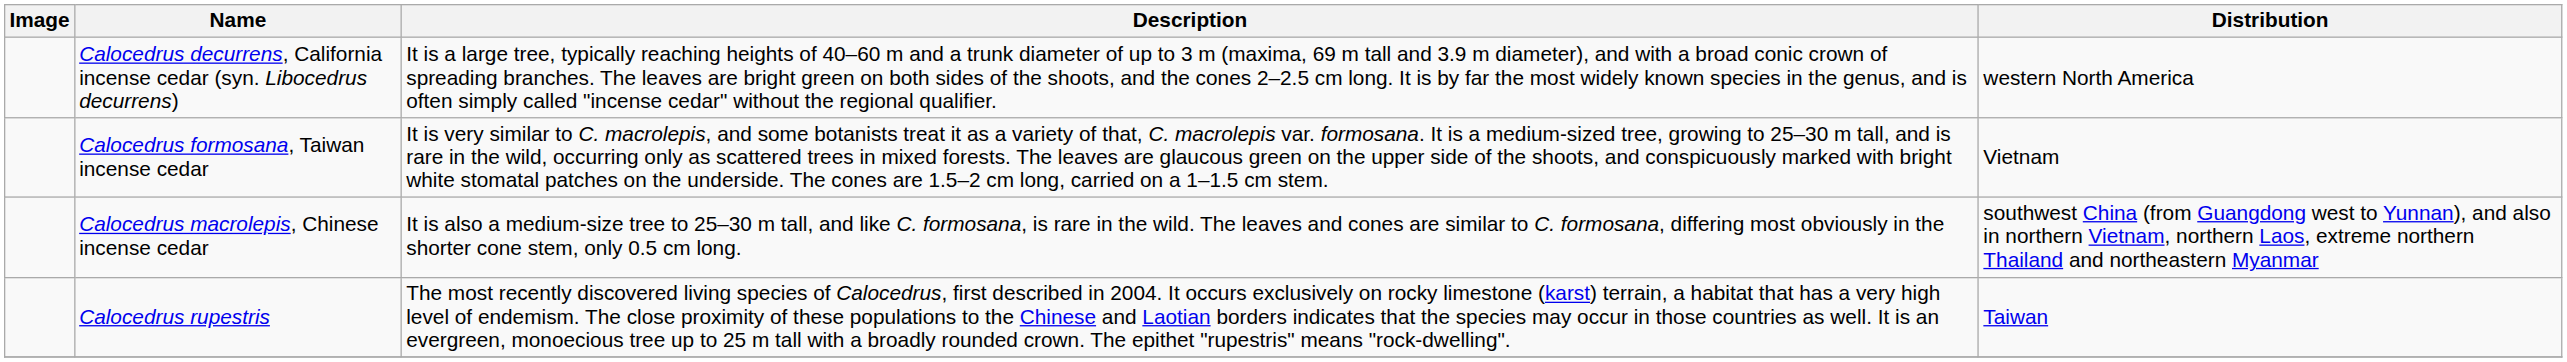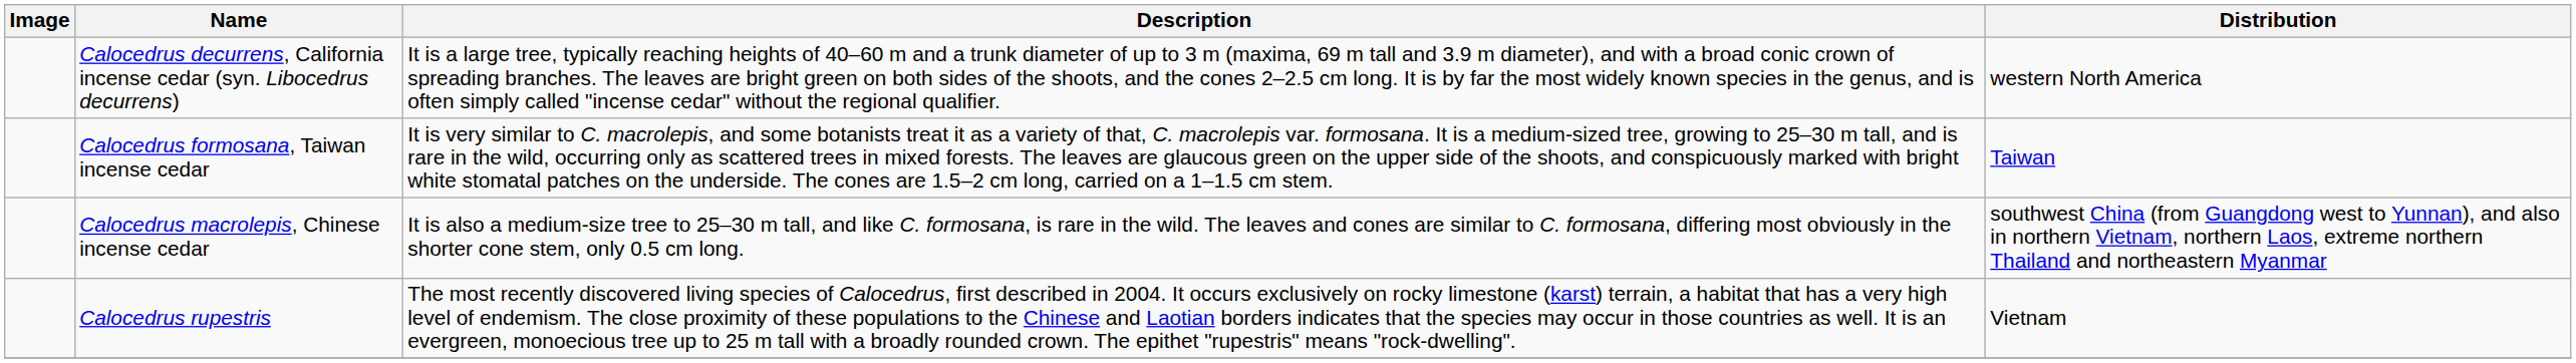 <table class="wikitable">
 <tr>
 <th>Image</th>
 <th>Name</th>
 <th>Description</th>
 <th>Distribution</th>
 </tr>
 <tr>
 <td></td>
 <td><em><a href='#'>Calocedrus decurrens</a></em>, California incense cedar (syn. <em>Libocedrus decurrens</em>)</td>
 <td>It is a large tree, typically reaching heights of 40–60 m and a trunk diameter of up to 3 m (maxima, 69 m tall and 3.9 m diameter), and with a broad conic crown of spreading branches. The leaves are bright green on both sides of the shoots, and the cones 2–2.5 cm long. It is by far the most widely known species in the genus, and is often simply called "incense cedar" without the regional qualifier.</td>
 <td>western North America</td>
 </tr>
 <tr>
 <td></td>
 <td><em><a href='#'>Calocedrus formosana</a></em>, Taiwan incense cedar</td>
 <td>It is very similar to <em>C. macrolepis</em>, and some botanists treat it as a variety of that, <em>C. macrolepis</em> var. <em>formosana</em>. It is a medium-sized tree, growing to 25–30 m tall, and is rare in the wild, occurring only as scattered trees in mixed forests. The leaves are glaucous green on the upper side of the shoots, and conspicuously marked with bright white stomatal patches on the underside. The cones are 1.5–2 cm long, carried on a 1–1.5 cm stem.</td>
-<td>Vietnam</td>
+<td><a href='#'>Taiwan</a></td>
 </tr>
 <tr>
 <td></td>
 <td><em><a href='#'>Calocedrus macrolepis</a></em>, Chinese incense cedar</td>
 <td>It is also a medium-size tree to 25–30 m tall, and like <em>C. formosana</em>, is rare in the wild. The leaves and cones are similar to <em>C. formosana</em>, differing most obviously in the shorter cone stem, only 0.5 cm long.</td>
 <td>southwest <a href='#'>China</a> (from <a href='#'>Guangdong</a> west to <a href='#'>Yunnan</a>), and also in northern <a href='#'>Vietnam</a>, northern <a href='#'>Laos</a>, extreme northern <a href='#'>Thailand</a> and northeastern <a href='#'>Myanmar</a></td>
 </tr>
 <tr>
 <td></td>
 <td><em><a href='#'>Calocedrus rupestris</a></em></td>
 <td>The most recently discovered living species of <em>Calocedrus</em>, first described in 2004. It occurs exclusively on rocky limestone (<a href='#'>karst</a>) terrain, a habitat that has a very high level of endemism. The close proximity of these populations to the <a href='#'>Chinese</a> and <a href='#'>Laotian</a> borders indicates that the species may occur in those countries as well. It is an evergreen, monoecious tree up to 25 m tall with a broadly rounded crown. The epithet "rupestris" means "rock-dwelling".</td>
-<td><a href='#'>Taiwan</a></td>
+<td>Vietnam</td>
 </tr>
 <tr>
 </tr>
 </table>
